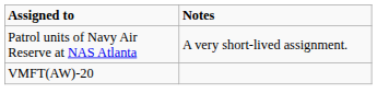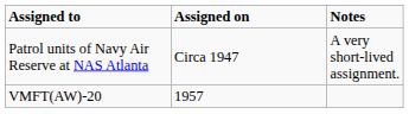 <table class="wikitable" style="width: 70%;">
 <tr>
 <td style="width: 200px;"><strong>Assigned to</strong></td>
+<td style="width: 200px;"><strong>Assigned on</strong></td>
 <td><strong>Notes</strong></td>
 </tr>
 <tr>
 <td>Patrol units of Navy Air Reserve at <a href='#'>NAS Atlanta</a></td>
+<td>Circa 1947</td>
 <td>A very short-lived assignment.</td>
 </tr>
 <tr>
 <td>VMFT(AW)-20</td>
+<td>1957</td>
 <td></td>
 </tr>
 </table>
